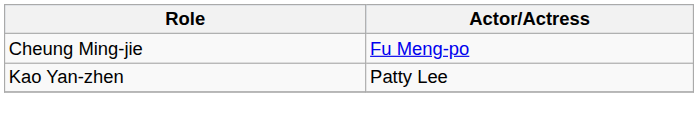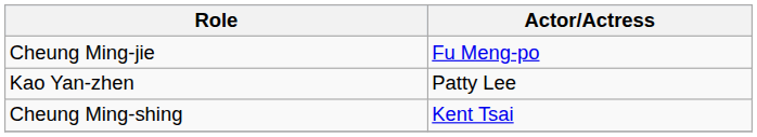 <table class="wikitable" width="600">
 <tr style="background:#ABCDEF;">
 <th>Role</th>
 <th>Actor/Actress</th>
 </tr>
 <tr>
 <td>Cheung Ming-jie</td>
 <td><a href='#'>Fu Meng-po</a></td>
 </tr>
 <tr>
 <td>Kao Yan-zhen</td>
 <td>Patty Lee</td>
 </tr>
 <tr>
+<td>Cheung Ming-shing</td>
+<td><a href='#'>Kent Tsai</a></td>
+</tr>
+<tr>
 </tr>
 </table>
